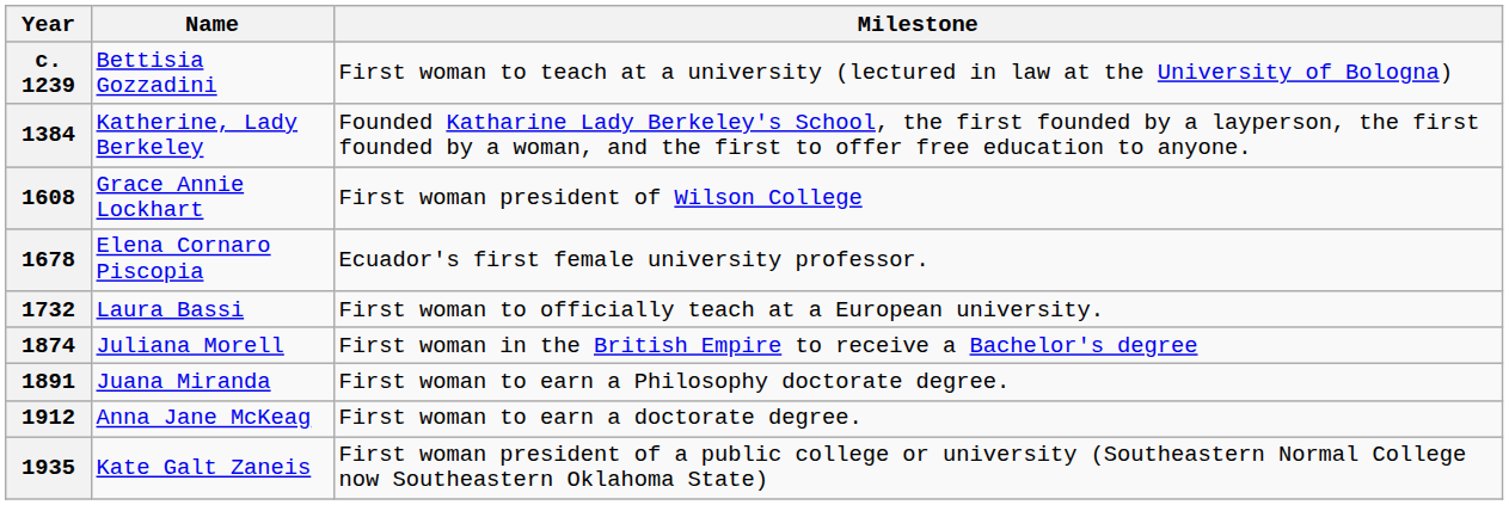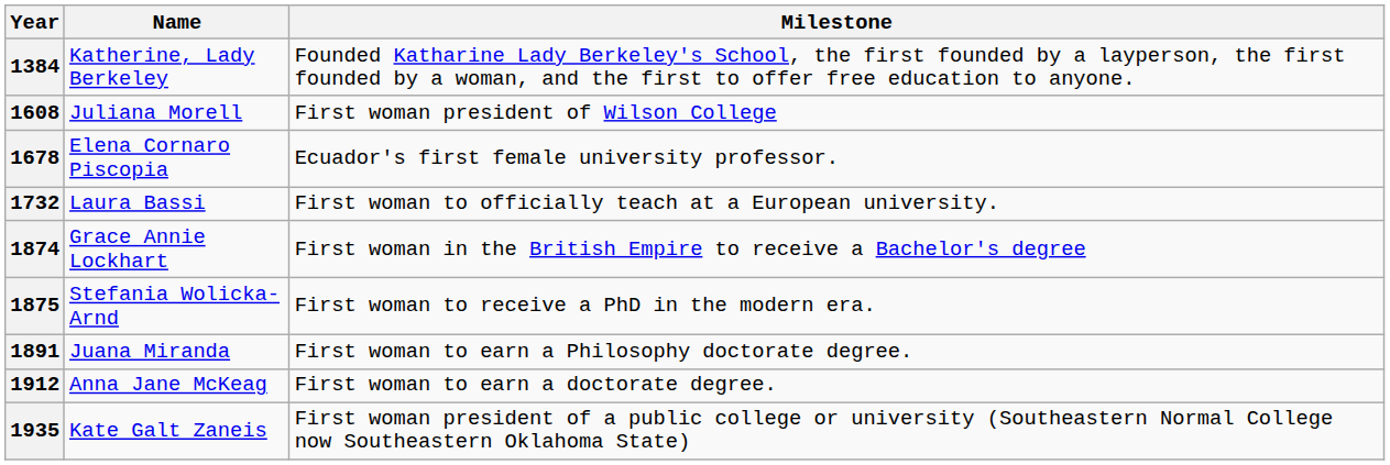 <table class="wikitable">
 <tr>
 <th>Year</th>
 <th>Name</th>
 <th>Milestone</th>
-</tr>
-<tr>
-<th>c. 1239</th>
-<td><a href='#'>Bettisia Gozzadini</a></td>
-<td>First woman to teach at a university (lectured in law at the <a href='#'>University of Bologna</a>)</td>
 </tr>
 <tr>
 <th>1384</th>
 <td><a href='#'>Katherine, Lady Berkeley</a></td>
 <td>Founded <a href='#'>Katharine Lady Berkeley's School</a>, the first founded by a layperson, the first founded by a woman, and the first to offer free education to anyone.</td>
 </tr>
 <tr>
 <th>1608</th>
-<td><a href='#'>Grace Annie Lockhart</a></td>
+<td><a href='#'>Juliana Morell</a></td>
 <td>First woman president of <a href='#'>Wilson College</a></td>
 </tr>
 <tr>
 <th>1678</th>
 <td><a href='#'>Elena Cornaro Piscopia</a></td>
 <td>Ecuador's first female university professor.</td>
 </tr>
 <tr>
 <th>1732</th>
 <td><a href='#'>Laura Bassi</a></td>
 <td>First woman to officially teach at a European university.</td>
 </tr>
 <tr>
 <th>1874</th>
-<td><a href='#'>Juliana Morell</a></td>
+<td><a href='#'>Grace Annie Lockhart</a></td>
 <td>First woman in the <a href='#'>British Empire</a> to receive a <a href='#'>Bachelor's degree</a></td>
+</tr>
+<tr>
+<th>1875</th>
+<td><a href='#'>Stefania Wolicka-Arnd</a></td>
+<td>First woman to receive a PhD in the modern era.</td>
 </tr>
 <tr>
 <th>1891</th>
 <td><a href='#'>Juana Miranda</a></td>
 <td>First woman to earn a Philosophy doctorate degree.</td>
 </tr>
 <tr>
 <th>1912</th>
 <td><a href='#'>Anna Jane McKeag</a></td>
 <td>First woman to earn a doctorate degree.</td>
 </tr>
 <tr>
 <th>1935</th>
 <td><a href='#'>Kate Galt Zaneis</a></td>
 <td>First woman president of a public college or university (Southeastern Normal College now Southeastern Oklahoma State)</td>
 </tr>
 </table>
